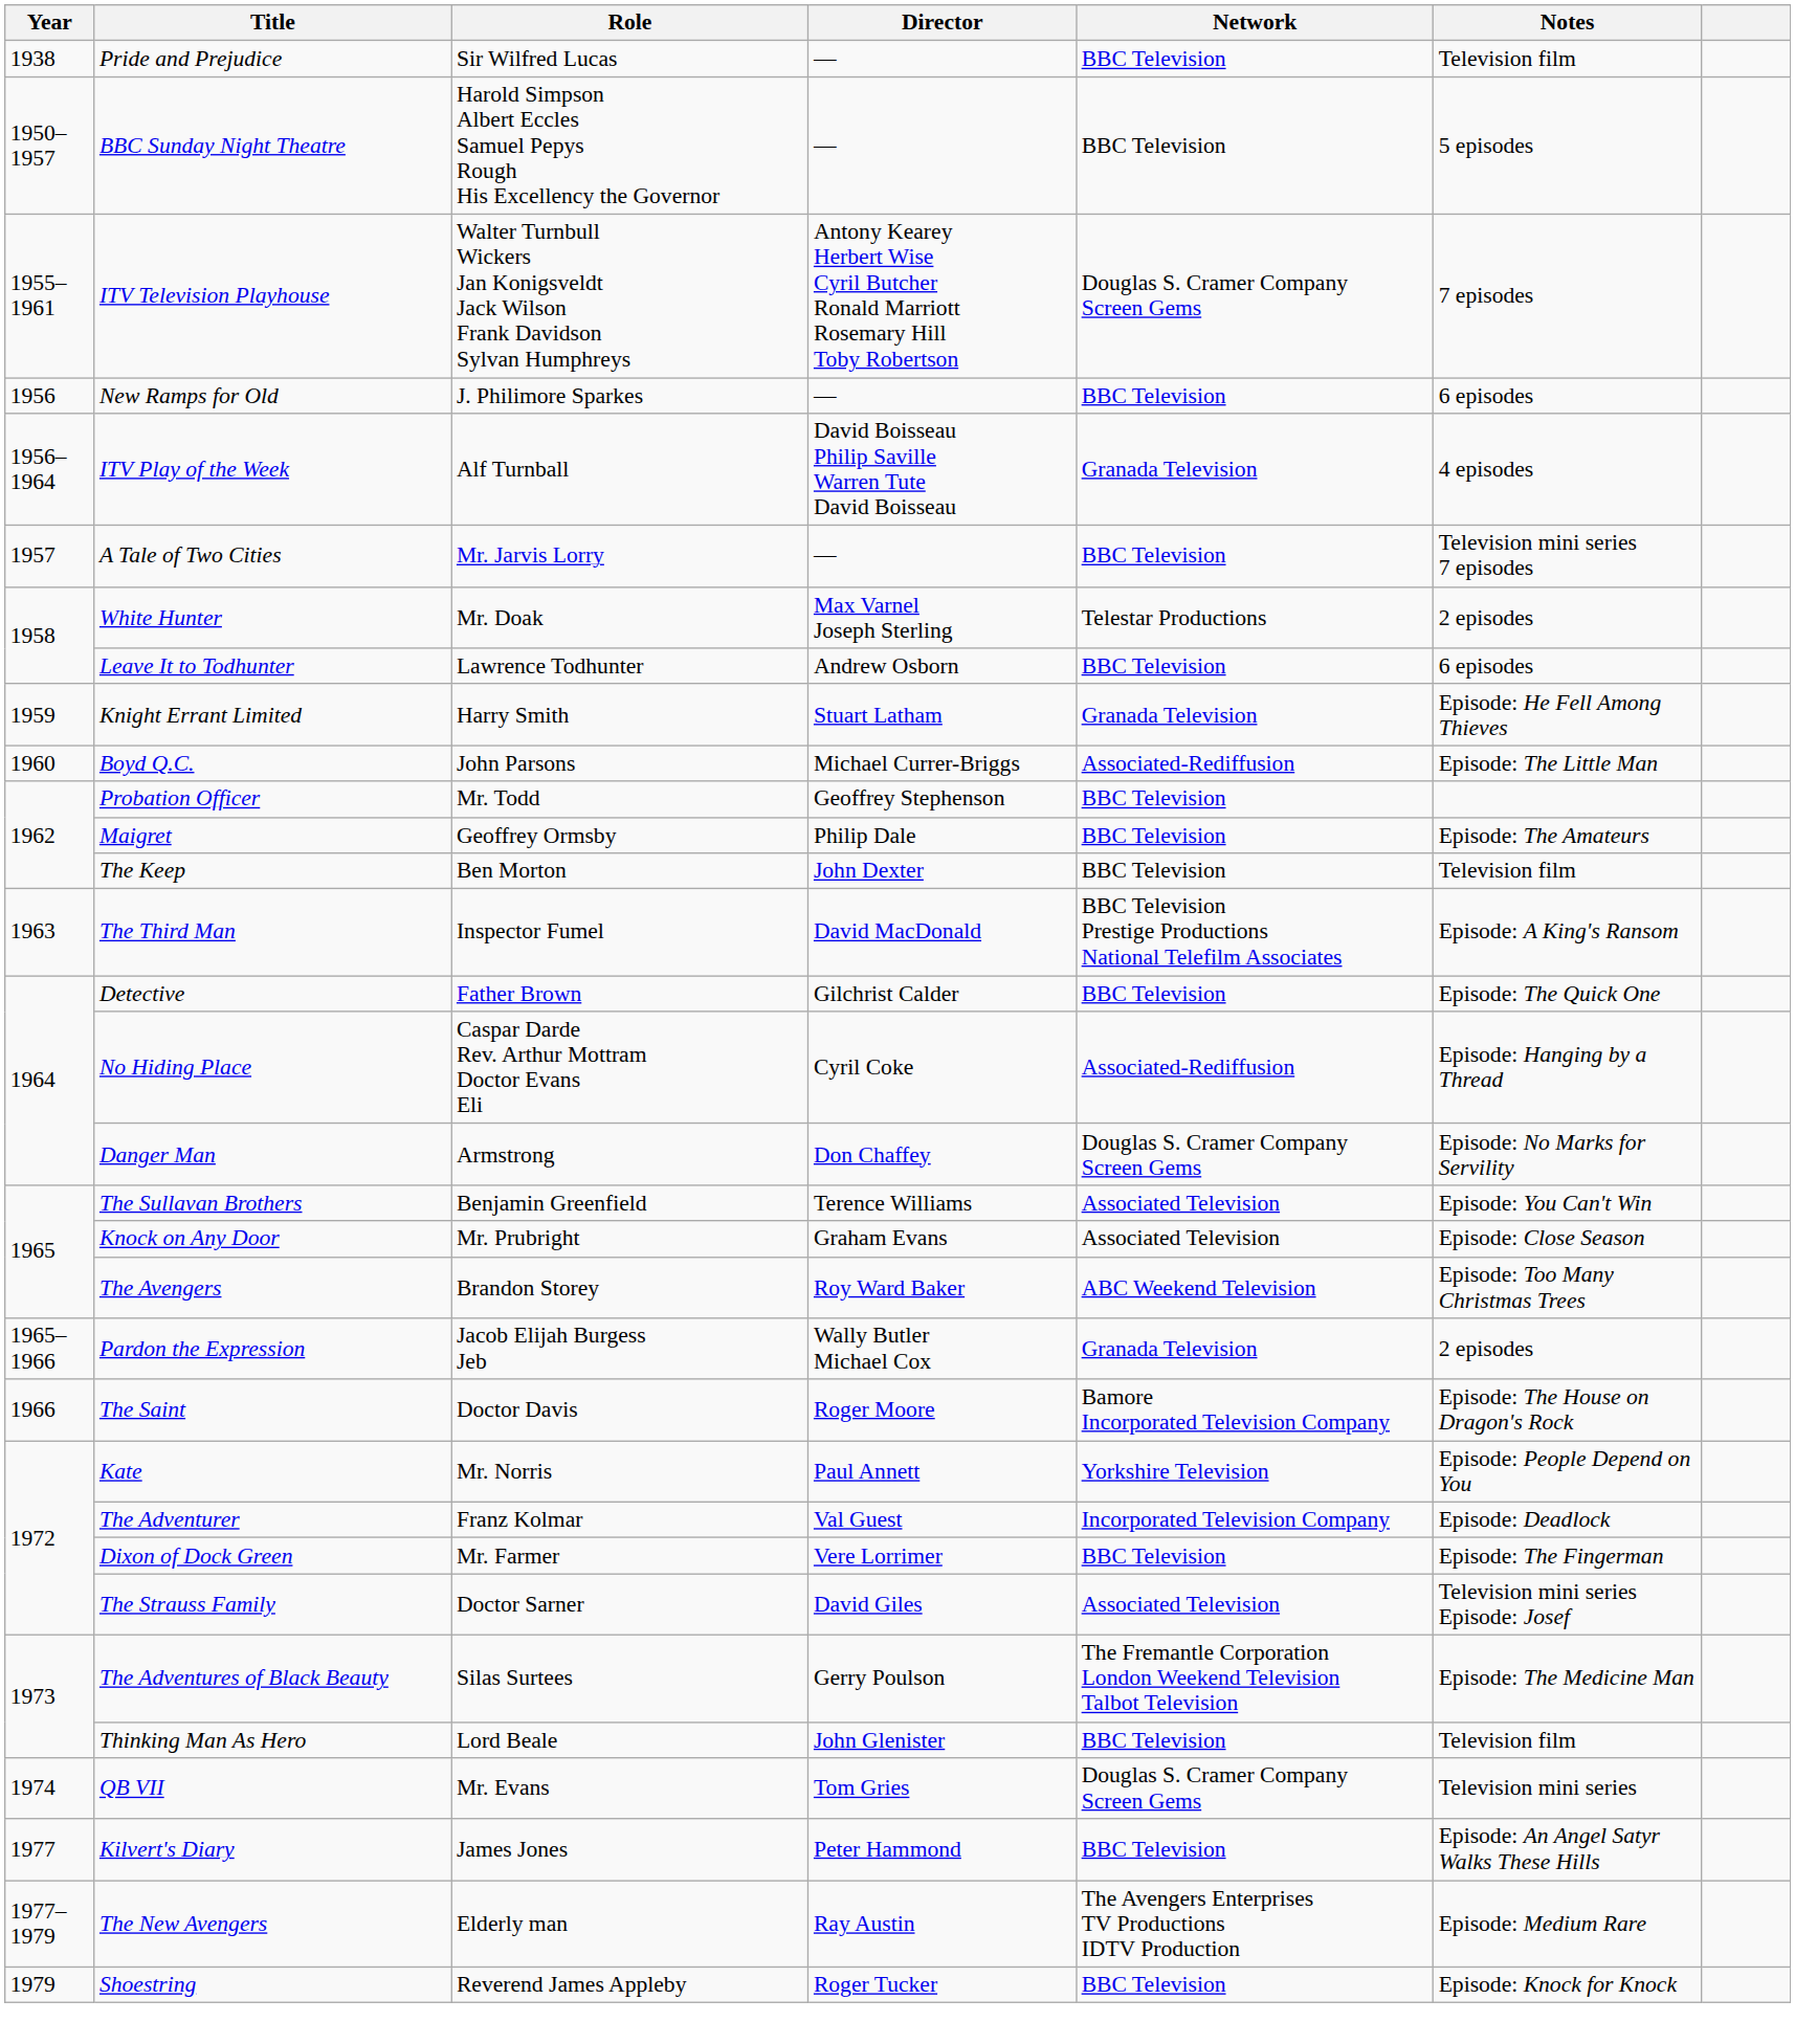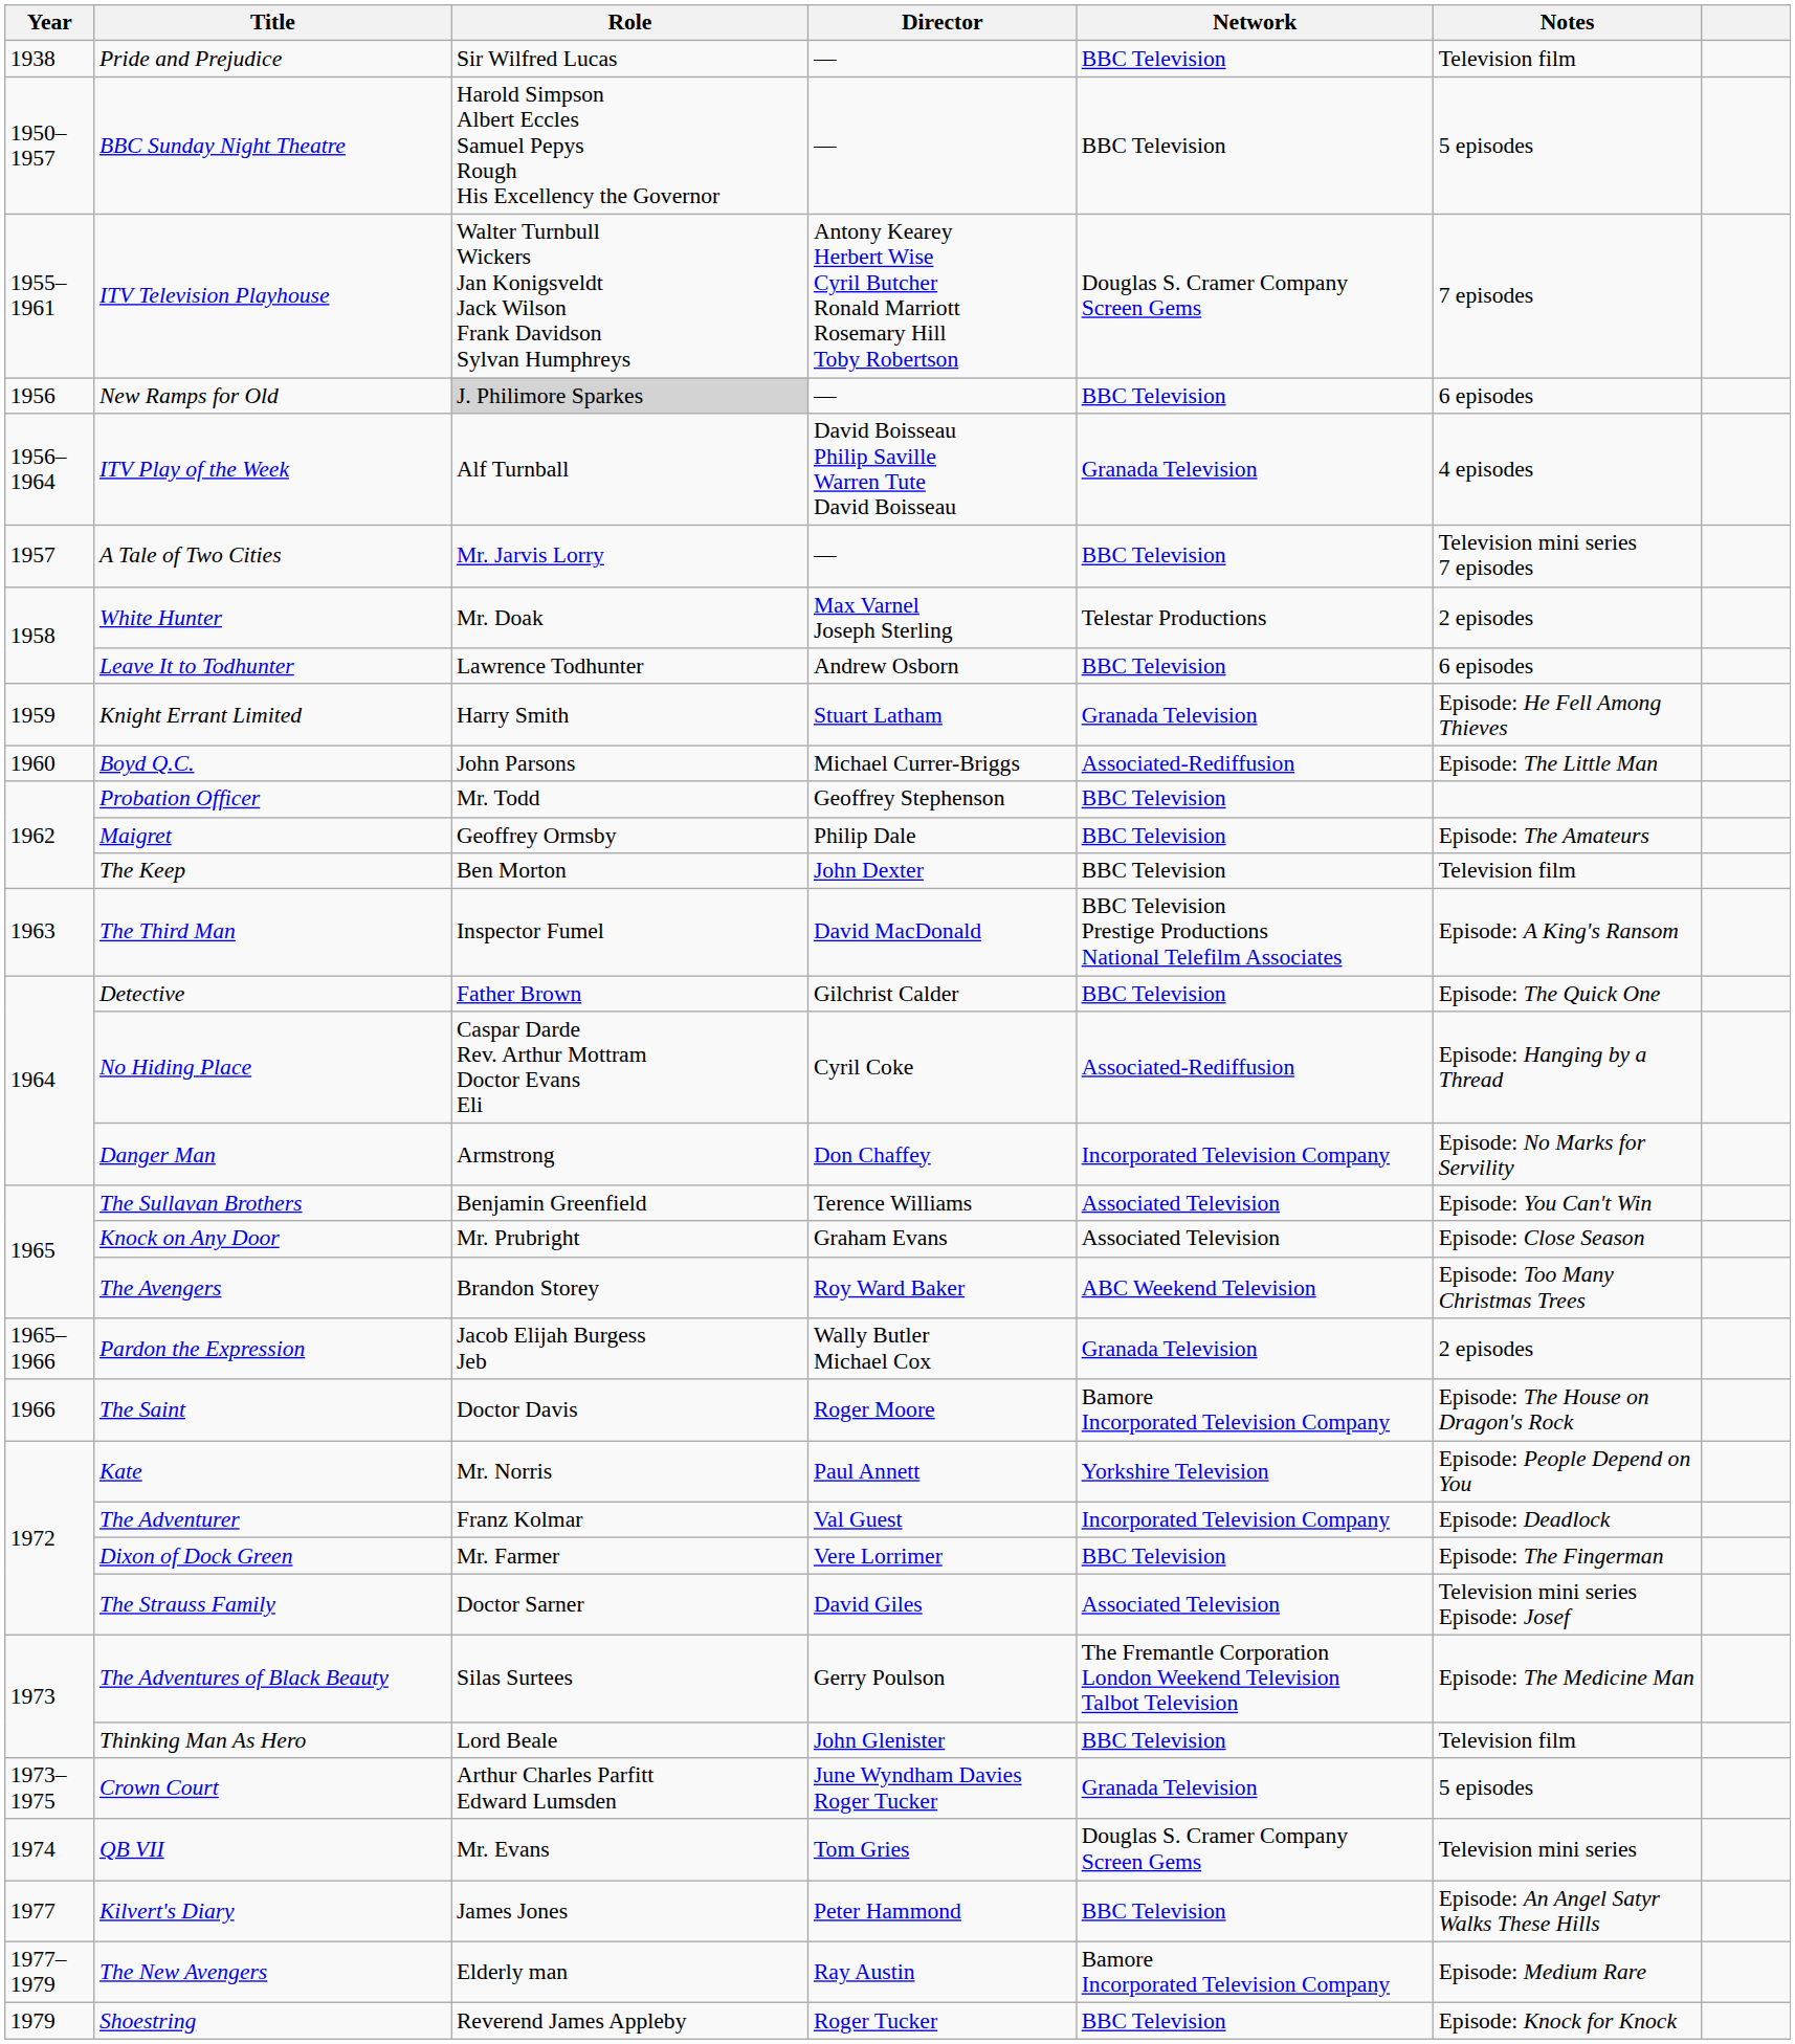 <table class="wikitable sortable" width="100%">
 <tr>
 <th width="5%">Year</th>
 <th width="20%">Title</th>
 <th width="20%">Role</th>
 <th width="15%">Director</th>
 <th width="20%">Network</th>
 <th width="15%" class="unsortable">Notes</th>
 <th width="5%" class="unsortable"></th>
 </tr>
 <tr>
 <td>1938</td>
 <td><em>Pride and Prejudice</em></td>
 <td>Sir Wilfred Lucas</td>
 <td>—</td>
 <td><a href='#'>BBC Television</a></td>
 <td>Television film</td>
 <td></td>
 </tr>
 <tr>
 <td>1950–1957</td>
 <td><em><a href='#'>BBC Sunday Night Theatre</a></em></td>
 <td>Harold Simpson<br>Albert Eccles<br>Samuel Pepys<br>Rough<br>His Excellency the Governor</td>
 <td>—</td>
 <td>BBC Television</td>
 <td>5 episodes</td>
 <td></td>
 </tr>
 <tr>
 <td>1955–1961</td>
 <td><em><a href='#'>ITV Television Playhouse</a></em></td>
 <td>Walter Turnbull<br>Wickers<br>Jan Konigsveldt<br>Jack Wilson<br>Frank Davidson<br>Sylvan Humphreys</td>
 <td>Antony Kearey<br><a href='#'>Herbert Wise</a><br><a href='#'>Cyril Butcher</a><br>Ronald Marriott<br>Rosemary Hill<br><a href='#'>Toby Robertson</a></td>
 <td>Douglas S. Cramer Company<br><a href='#'>Screen Gems</a></td>
 <td>7 episodes</td>
 <td></td>
 </tr>
 <tr>
 <td>1956</td>
 <td><em>New Ramps for Old</em></td>
-<td>J. Philimore Sparkes</td>
+<td style="background: lightgrey;">J. Philimore Sparkes</td>
 <td>—</td>
 <td><a href='#'>BBC Television</a></td>
 <td>6 episodes</td>
 <td></td>
 </tr>
 <tr>
 <td>1956–1964</td>
 <td><em><a href='#'>ITV Play of the Week</a></em></td>
 <td>Alf Turnball</td>
 <td>David Boisseau<br><a href='#'>Philip Saville</a><br><a href='#'>Warren Tute</a><br>David Boisseau</td>
 <td><a href='#'>Granada Television</a></td>
 <td>4 episodes</td>
 <td></td>
 </tr>
 <tr>
 <td>1957</td>
 <td><em>A Tale of Two Cities</em></td>
 <td><a href='#'>Mr. Jarvis Lorry</a></td>
 <td>—</td>
 <td><a href='#'>BBC Television</a></td>
 <td>Television mini series<br>7 episodes</td>
 <td><br></td>
 </tr>
 <tr>
 <td rowspan=2>1958</td>
 <td><em><a href='#'>White Hunter</a></em></td>
 <td>Mr. Doak</td>
 <td><a href='#'>Max Varnel</a><br>Joseph Sterling</td>
 <td>Telestar Productions</td>
 <td>2 episodes</td>
 <td></td>
 </tr>
 <tr>
 <td><em><a href='#'>Leave It to Todhunter</a></em></td>
 <td>Lawrence Todhunter</td>
 <td>Andrew Osborn</td>
 <td><a href='#'>BBC Television</a></td>
 <td>6 episodes</td>
 <td></td>
 </tr>
 <tr>
 <td>1959</td>
 <td><em>Knight Errant Limited</em></td>
 <td>Harry Smith</td>
 <td><a href='#'>Stuart Latham</a></td>
 <td><a href='#'>Granada Television</a></td>
 <td>Episode: <em>He Fell Among Thieves</em></td>
 <td></td>
 </tr>
 <tr>
 <td>1960</td>
 <td><em><a href='#'>Boyd Q.C.</a></em></td>
 <td>John Parsons</td>
 <td>Michael Currer-Briggs</td>
 <td><a href='#'>Associated-Rediffusion</a></td>
 <td>Episode: <em>The Little Man</em></td>
 <td></td>
 </tr>
 <tr>
 <td rowspan=3>1962</td>
 <td><em><a href='#'>Probation Officer</a></em></td>
 <td>Mr. Todd</td>
 <td>Geoffrey Stephenson</td>
 <td><a href='#'>BBC Television</a></td>
 <td></td>
 <td></td>
 </tr>
 <tr>
 <td><em><a href='#'>Maigret</a></em></td>
 <td>Geoffrey Ormsby</td>
 <td>Philip Dale</td>
 <td><a href='#'>BBC Television</a></td>
 <td>Episode: <em>The Amateurs</em></td>
 <td></td>
 </tr>
 <tr>
 <td><em>The Keep</em></td>
 <td>Ben Morton</td>
 <td><a href='#'>John Dexter</a></td>
 <td>BBC Television</td>
 <td>Television film</td>
 <td></td>
 </tr>
 <tr>
 <td>1963</td>
 <td><em><a href='#'>The Third Man</a></em></td>
 <td>Inspector Fumel</td>
 <td><a href='#'>David MacDonald</a></td>
 <td>BBC Television<br>Prestige Productions<br><a href='#'>National Telefilm Associates</a></td>
 <td>Episode: <em>A King's Ransom</em></td>
 <td></td>
 </tr>
 <tr>
 <td rowspan=3>1964</td>
 <td><em>Detective</em></td>
 <td><a href='#'>Father Brown</a></td>
 <td>Gilchrist Calder</td>
 <td><a href='#'>BBC Television</a></td>
 <td>Episode: <em>The Quick One</em></td>
 <td></td>
 </tr>
 <tr>
 <td><em><a href='#'>No Hiding Place</a></em></td>
 <td>Caspar Darde<br>Rev. Arthur Mottram<br>Doctor Evans<br>Eli</td>
 <td>Cyril Coke</td>
 <td><a href='#'>Associated-Rediffusion</a></td>
 <td>Episode: <em>Hanging by a Thread</em></td>
 <td></td>
 </tr>
 <tr>
 <td><em><a href='#'>Danger Man</a></em></td>
 <td>Armstrong</td>
 <td><a href='#'>Don Chaffey</a></td>
-<td>Douglas S. Cramer Company<br><a href='#'>Screen Gems</a></td>
+<td><a href='#'>Incorporated Television Company</a></td>
 <td>Episode: <em>No Marks for Servility</em></td>
 <td></td>
 </tr>
 <tr>
 <td rowspan=3>1965</td>
 <td><em><a href='#'>The Sullavan Brothers</a></em></td>
 <td>Benjamin Greenfield</td>
 <td>Terence Williams</td>
 <td><a href='#'>Associated Television</a></td>
 <td>Episode: <em>You Can't Win</em></td>
 <td></td>
 </tr>
 <tr>
 <td><em><a href='#'>Knock on Any Door</a></em></td>
 <td>Mr. Prubright</td>
 <td>Graham Evans</td>
 <td>Associated Television</td>
 <td>Episode: <em>Close Season</em></td>
 <td></td>
 </tr>
 <tr>
 <td><em><a href='#'>The Avengers</a></em></td>
 <td>Brandon Storey</td>
 <td><a href='#'>Roy Ward Baker</a></td>
 <td><a href='#'>ABC Weekend Television</a></td>
 <td>Episode: <em>Too Many Christmas Trees</em></td>
 <td></td>
 </tr>
 <tr>
 <td>1965–1966</td>
 <td><em><a href='#'>Pardon the Expression</a></em></td>
 <td>Jacob Elijah Burgess<br>Jeb</td>
 <td>Wally Butler<br>Michael Cox</td>
 <td><a href='#'>Granada Television</a></td>
 <td>2 episodes</td>
 <td></td>
 </tr>
 <tr>
 <td>1966</td>
 <td><em><a href='#'>The Saint</a></em></td>
 <td>Doctor Davis</td>
 <td><a href='#'>Roger Moore</a></td>
 <td>Bamore<br><a href='#'>Incorporated Television Company</a></td>
 <td>Episode: <em>The House on Dragon's Rock</em></td>
 <td></td>
 </tr>
 <tr>
 <td rowspan=4>1972</td>
 <td><em><a href='#'>Kate</a></em></td>
 <td>Mr. Norris</td>
 <td><a href='#'>Paul Annett</a></td>
 <td><a href='#'>Yorkshire Television</a></td>
 <td>Episode: <em>People Depend on You</em></td>
 <td></td>
 </tr>
 <tr>
 <td><em><a href='#'>The Adventurer</a></em></td>
 <td>Franz Kolmar</td>
 <td><a href='#'>Val Guest</a></td>
 <td><a href='#'>Incorporated Television Company</a></td>
 <td>Episode: <em>Deadlock</em></td>
 <td></td>
 </tr>
 <tr>
 <td><em><a href='#'>Dixon of Dock Green</a></em></td>
 <td>Mr. Farmer</td>
 <td><a href='#'>Vere Lorrimer</a></td>
 <td><a href='#'>BBC Television</a></td>
 <td>Episode: <em>The Fingerman</em></td>
 <td></td>
 </tr>
 <tr>
 <td><em><a href='#'>The Strauss Family</a></em></td>
 <td>Doctor Sarner</td>
 <td><a href='#'>David Giles</a></td>
 <td><a href='#'>Associated Television</a></td>
 <td>Television mini series<br>Episode: <em>Josef</em></td>
 <td></td>
 </tr>
 <tr>
 <td rowspan=2>1973</td>
 <td><em><a href='#'>The Adventures of Black Beauty</a></em></td>
 <td>Silas Surtees</td>
 <td>Gerry Poulson</td>
 <td>The Fremantle Corporation<br><a href='#'>London Weekend Television</a><br><a href='#'>Talbot Television</a></td>
 <td>Episode: <em>The Medicine Man</em></td>
 <td></td>
 </tr>
 <tr>
 <td><em>Thinking Man As Hero</em></td>
 <td>Lord Beale</td>
 <td><a href='#'>John Glenister</a></td>
 <td><a href='#'>BBC Television</a></td>
 <td>Television film</td>
 <td></td>
 </tr>
 <tr>
+<td>1973–1975</td>
+<td><em><a href='#'>Crown Court</a></em></td>
+<td>Arthur Charles Parfitt<br>Edward Lumsden</td>
+<td><a href='#'>June Wyndham Davies</a><br><a href='#'>Roger Tucker</a></td>
+<td><a href='#'>Granada Television</a></td>
+<td>5 episodes</td>
+<td></td>
+</tr>
+<tr>
 <td>1974</td>
 <td><em><a href='#'>QB VII</a></em></td>
 <td>Mr. Evans</td>
 <td><a href='#'>Tom Gries</a></td>
 <td>Douglas S. Cramer Company<br><a href='#'>Screen Gems</a></td>
 <td>Television mini series</td>
 <td></td>
 </tr>
 <tr>
 <td>1977</td>
 <td><em><a href='#'>Kilvert's Diary</a></em></td>
 <td>James Jones</td>
 <td><a href='#'>Peter Hammond</a></td>
 <td><a href='#'>BBC Television</a></td>
 <td>Episode: <em>An Angel Satyr Walks These Hills</em></td>
 <td></td>
 </tr>
 <tr>
 <td>1977–1979</td>
 <td><em><a href='#'>The New Avengers</a></em></td>
 <td>Elderly man</td>
 <td><a href='#'>Ray Austin</a></td>
-<td>The Avengers Enterprises<br>TV Productions<br>IDTV Production</td>
+<td>Bamore<br><a href='#'>Incorporated Television Company</a></td>
 <td>Episode: <em>Medium Rare</em></td>
 <td></td>
 </tr>
 <tr>
 <td>1979</td>
 <td><em><a href='#'>Shoestring</a></em></td>
 <td>Reverend James Appleby</td>
 <td><a href='#'>Roger Tucker</a></td>
 <td><a href='#'>BBC Television</a></td>
 <td>Episode: <em>Knock for Knock</em></td>
 <td></td>
 </tr>
 </table>
